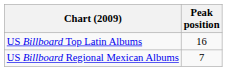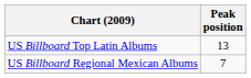 <table class="wikitable sortable plainrowheaders">
 <tr>
 <th>Chart (2009)</th>
 <th>Peak<br>position</th>
 </tr>
 <tr>
 <td><a href='#'>US <em>Billboard</em> Top Latin Albums</a></td>
-<td align="center">16</td>
+<td align="center">13</td>
 </tr>
 <tr>
 <td><a href='#'>US <em>Billboard</em> Regional Mexican Albums</a></td>
 <td align="center">7</td>
 </tr>
 </table>
